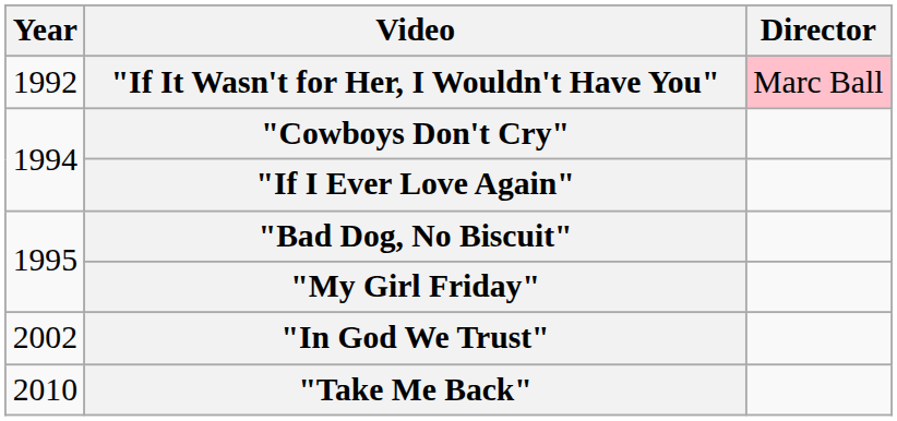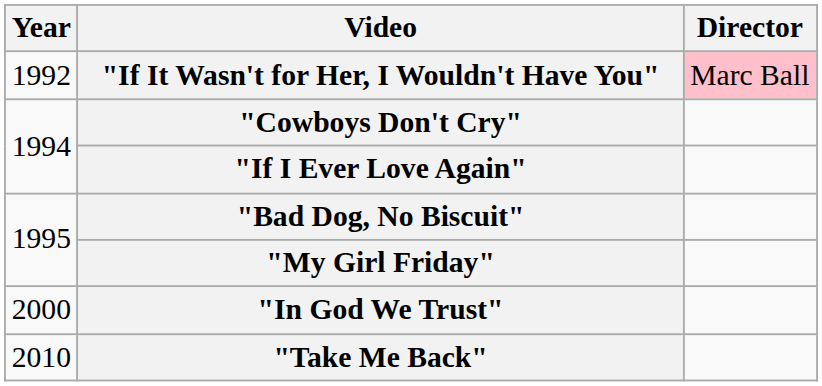 <table class="wikitable plainrowheaders">
 <tr>
 <th>Year</th>
 <th style="width:20em;">Video</th>
 <th>Director</th>
 </tr>
 <tr>
 <td>1992</td>
 <th scope="row">"If It Wasn't for Her, I Wouldn't Have You"</th>
 <td style="background: pink;">Marc Ball</td>
 </tr>
 <tr>
 <td rowspan="2">1994</td>
 <th scope="row">"Cowboys Don't Cry"</th>
 <td></td>
 </tr>
 <tr>
 <th scope="row">"If I Ever Love Again"</th>
 <td></td>
 </tr>
 <tr>
 <td rowspan="2">1995</td>
 <th scope="row">"Bad Dog, No Biscuit"</th>
 <td></td>
 </tr>
 <tr>
 <th scope="row">"My Girl Friday"</th>
 <td></td>
 </tr>
 <tr>
-<td>2002</td>
+<td>2000</td>
 <th scope="row">"In God We Trust"</th>
 <td></td>
 </tr>
 <tr>
 <td>2010</td>
 <th scope="row">"Take Me Back"</th>
 <td></td>
 </tr>
 </table>
